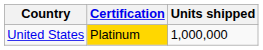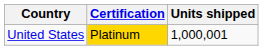 <table class="wikitable">
 <tr>
 <th scope="col">Country</th>
 <th scope="col"><a href='#'>Certification</a></th>
 <th scope="col">Units shipped</th>
 </tr>
 <tr>
 <td><a href='#'>United States</a></td>
 <td style="background: gold;">Platinum</td>
-<td>1,000,000</td>
+<td>1,000,001</td>
 </tr>
 </table>
